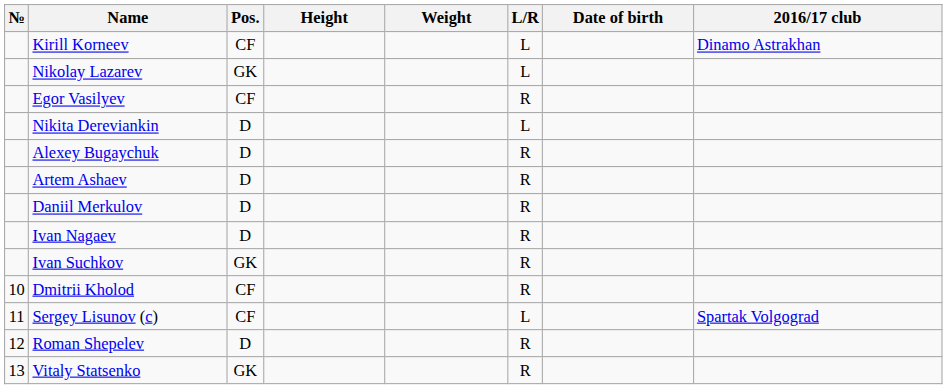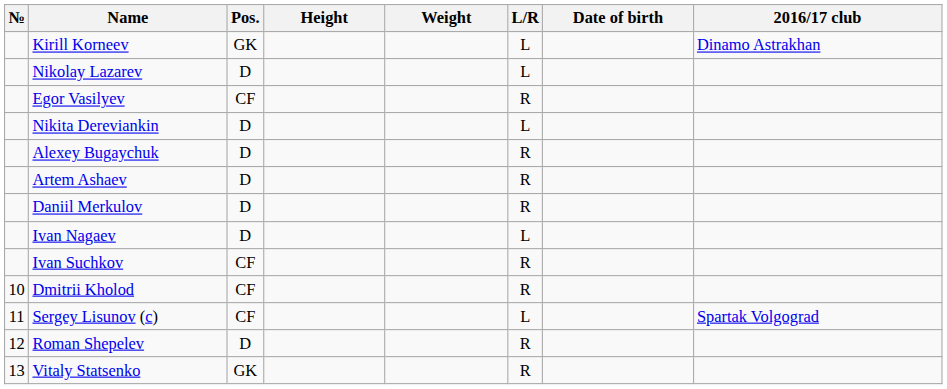 <table class="wikitable sortable" style="font-size:95%; text-align:center;">
 <tr>
 <th>№</th>
 <th style="width:15em">Name</th>
 <th>Pos.</th>
 <th style="width:9em">Height</th>
 <th style="width:9em">Weight</th>
 <th>L/R</th>
 <th style="width:12em">Date of birth</th>
 <th style="width:20em">2016/17 club</th>
 </tr>
 <tr>
 <td></td>
 <td style="text-align:left;"><a href='#'>Kirill Korneev</a></td>
-<td>CF</td>
+<td>GK</td>
 <td></td>
 <td></td>
 <td>L</td>
 <td style="text-align:right;"></td>
 <td style="text-align:left;"> <a href='#'>Dinamo Astrakhan</a></td>
 </tr>
 <tr>
 <td></td>
 <td style="text-align:left;"><a href='#'>Nikolay Lazarev</a></td>
-<td>GK</td>
+<td>D</td>
 <td></td>
 <td></td>
 <td>L</td>
 <td style="text-align:right;"></td>
 <td style="text-align:left;"></td>
 </tr>
 <tr>
 <td></td>
 <td style="text-align:left;"><a href='#'>Egor Vasilyev</a></td>
 <td>CF</td>
 <td></td>
 <td></td>
 <td>R</td>
 <td style="text-align:right;"></td>
 <td style="text-align:left;"></td>
 </tr>
 <tr>
 <td></td>
 <td style="text-align:left;"><a href='#'>Nikita Dereviankin</a></td>
 <td>D</td>
 <td></td>
 <td></td>
 <td>L</td>
 <td style="text-align:right;"></td>
 <td style="text-align:left;"></td>
 </tr>
 <tr>
 <td></td>
 <td style="text-align:left;"><a href='#'>Alexey Bugaychuk</a></td>
 <td>D</td>
 <td></td>
 <td></td>
 <td>R</td>
 <td style="text-align:right;"></td>
 <td style="text-align:left;"></td>
 </tr>
 <tr>
 <td></td>
 <td style="text-align:left;"><a href='#'>Artem Ashaev</a></td>
 <td>D</td>
 <td></td>
 <td></td>
 <td>R</td>
 <td style="text-align:right;"></td>
 <td style="text-align:left;"></td>
 </tr>
 <tr>
 <td></td>
 <td style="text-align:left;"><a href='#'>Daniil Merkulov</a></td>
 <td>D</td>
 <td></td>
 <td></td>
 <td>R</td>
 <td style="text-align:right;"></td>
 <td style="text-align:left;"></td>
 </tr>
 <tr>
 <td></td>
 <td style="text-align:left;"><a href='#'>Ivan Nagaev</a></td>
 <td>D</td>
 <td></td>
 <td></td>
-<td>R</td>
+<td>L</td>
 <td style="text-align:right;"></td>
 <td style="text-align:left;"></td>
 </tr>
 <tr>
 <td></td>
 <td style="text-align:left;"><a href='#'>Ivan Suchkov</a></td>
-<td>GK</td>
+<td>CF</td>
 <td></td>
 <td></td>
 <td>R</td>
 <td style="text-align:right;"></td>
 <td style="text-align:left;"></td>
 </tr>
 <tr>
 <td>10</td>
 <td style="text-align:left;"><a href='#'>Dmitrii Kholod</a></td>
 <td>CF</td>
 <td></td>
 <td></td>
 <td>R</td>
 <td style="text-align:right;"></td>
 <td style="text-align:left;"></td>
 </tr>
 <tr>
 <td>11</td>
 <td style="text-align:left;"><a href='#'>Sergey Lisunov</a> (<a href='#'>c</a>)</td>
 <td>CF</td>
 <td></td>
 <td></td>
 <td>L</td>
 <td style="text-align:right;"></td>
 <td style="text-align:left;"> <a href='#'>Spartak Volgograd</a></td>
 </tr>
 <tr>
 <td>12</td>
 <td style="text-align:left;"><a href='#'>Roman Shepelev</a></td>
 <td>D</td>
 <td></td>
 <td></td>
 <td>R</td>
 <td style="text-align:right;"></td>
 <td style="text-align:left;"></td>
 </tr>
 <tr>
 <td>13</td>
 <td style="text-align:left;"><a href='#'>Vitaly Statsenko</a></td>
 <td>GK</td>
 <td></td>
 <td></td>
 <td>R</td>
 <td style="text-align:right;"></td>
 <td style="text-align:left;"></td>
 </tr>
 </table>
